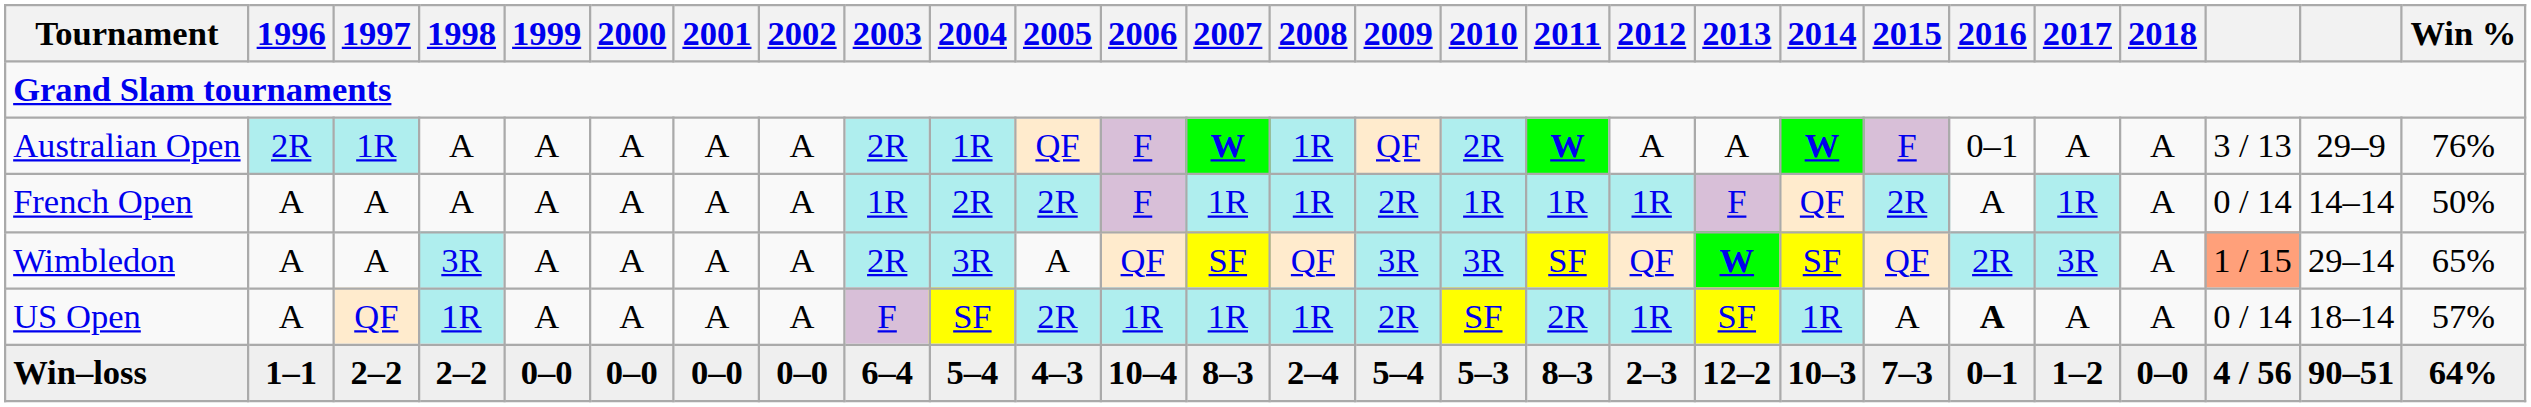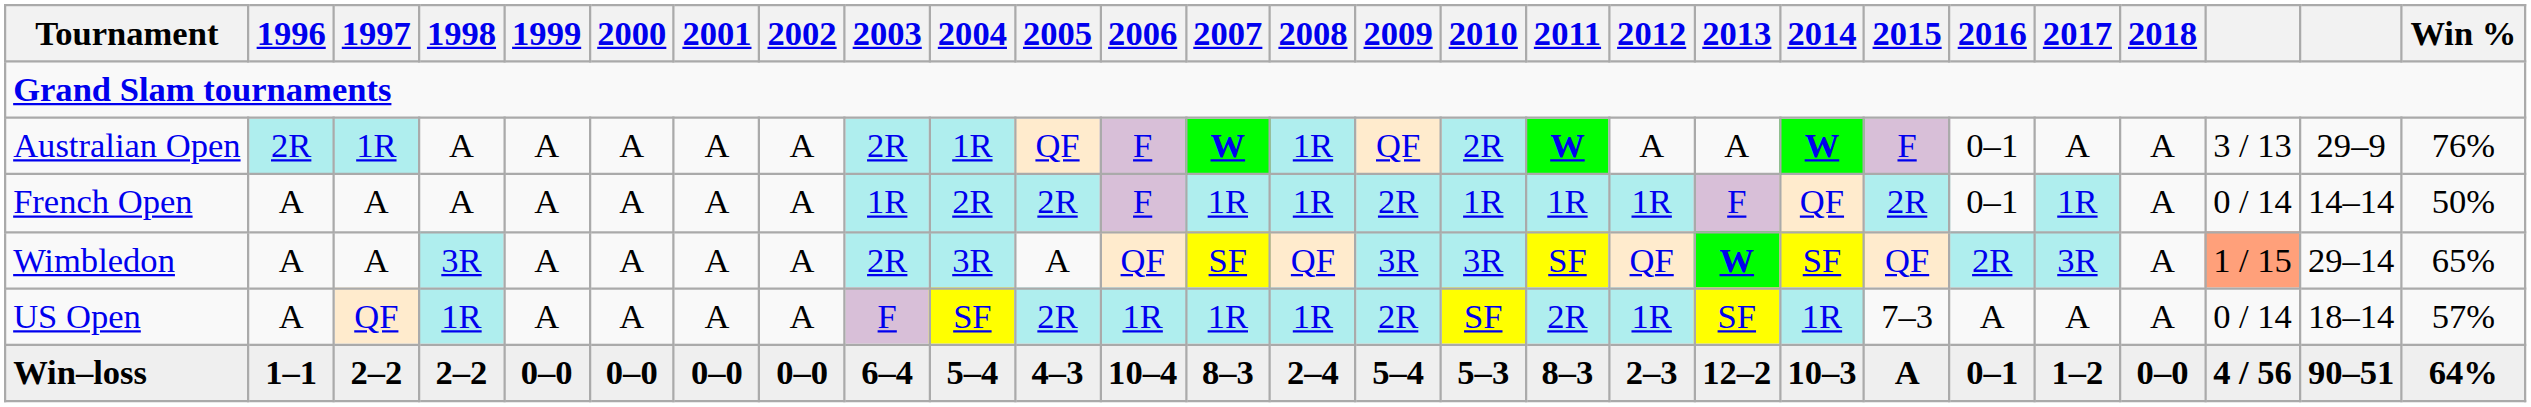 <table class="wikitable" style="text-align:center; font-size:96%;">
 <tr>
 <th>Tournament</th>
 <th><a href='#'>1996</a></th>
 <th><a href='#'>1997</a></th>
 <th><a href='#'>1998</a></th>
 <th><a href='#'>1999</a></th>
 <th><a href='#'>2000</a></th>
 <th><a href='#'>2001</a></th>
 <th><a href='#'>2002</a></th>
 <th><a href='#'>2003</a></th>
 <th><a href='#'>2004</a></th>
 <th><a href='#'>2005</a></th>
 <th><a href='#'>2006</a></th>
 <th><a href='#'>2007</a></th>
 <th><a href='#'>2008</a></th>
 <th><a href='#'>2009</a></th>
 <th><a href='#'>2010</a></th>
 <th><a href='#'>2011</a></th>
 <th><a href='#'>2012</a></th>
 <th><a href='#'>2013</a></th>
 <th><a href='#'>2014</a></th>
 <th><a href='#'>2015</a></th>
 <th><a href='#'>2016</a></th>
 <th><a href='#'>2017</a></th>
 <th><a href='#'>2018</a></th>
 <th></th>
 <th></th>
 <th>Win %</th>
 </tr>
 <tr>
 <td colspan=27 style="text-align:left;"><strong><a href='#'>Grand Slam tournaments</a></strong></td>
 </tr>
 <tr>
 <td style="text-align:left;" nowrap><a href='#'>Australian Open</a></td>
 <td style="background:#afeeee;"><a href='#'>2R</a></td>
 <td style="background:#afeeee;"><a href='#'>1R</a></td>
 <td>A</td>
 <td>A</td>
 <td>A</td>
 <td>A</td>
 <td>A</td>
 <td style="background:#afeeee;"><a href='#'>2R</a></td>
 <td style="background:#afeeee;"><a href='#'>1R</a></td>
 <td style="background:#ffebcd;"><a href='#'>QF</a></td>
 <td style="background:thistle;"><a href='#'>F</a></td>
 <td style="background:lime;"><strong><a href='#'>W</a></strong></td>
 <td style="background:#afeeee;"><a href='#'>1R</a></td>
 <td style="background:#ffebcd;"><a href='#'>QF</a></td>
 <td style="background:#afeeee;"><a href='#'>2R</a></td>
 <td style="background:lime;"><strong><a href='#'>W</a></strong></td>
 <td>A</td>
 <td>A</td>
 <td style="background:lime;"><strong><a href='#'>W</a></strong></td>
 <td style="background:thistle;"><a href='#'>F</a></td>
 <td>0–1</td>
 <td>A</td>
 <td>A</td>
 <td>3 / 13</td>
 <td>29–9</td>
 <td>76%</td>
 </tr>
 <tr>
 <td style="text-align:left;"><a href='#'>French Open</a></td>
 <td>A</td>
 <td>A</td>
 <td>A</td>
 <td>A</td>
 <td>A</td>
 <td>A</td>
 <td>A</td>
 <td style="background:#afeeee;"><a href='#'>1R</a></td>
 <td style="background:#afeeee;"><a href='#'>2R</a></td>
 <td style="background:#afeeee;"><a href='#'>2R</a></td>
 <td style="background:thistle;"><a href='#'>F</a></td>
 <td style="background:#afeeee;"><a href='#'>1R</a></td>
 <td style="background:#afeeee;"><a href='#'>1R</a></td>
 <td style="background:#afeeee;"><a href='#'>2R</a></td>
 <td style="background:#afeeee;"><a href='#'>1R</a></td>
 <td style="background:#afeeee;"><a href='#'>1R</a></td>
 <td style="background:#afeeee;"><a href='#'>1R</a></td>
 <td style="background:thistle;"><a href='#'>F</a></td>
 <td style="background:#ffebcd;"><a href='#'>QF</a></td>
 <td style="background:#afeeee;"><a href='#'>2R</a></td>
-<td>A</td>
+<td>0–1</td>
 <td style="background:#afeeee;"><a href='#'>1R</a></td>
 <td>A</td>
 <td>0 / 14</td>
 <td>14–14</td>
 <td>50%</td>
 </tr>
 <tr>
 <td style="text-align:left;"><a href='#'>Wimbledon</a></td>
 <td>A</td>
 <td>A</td>
 <td style="background:#afeeee;"><a href='#'>3R</a></td>
 <td>A</td>
 <td>A</td>
 <td>A</td>
 <td>A</td>
 <td style="background:#afeeee;"><a href='#'>2R</a></td>
 <td style="background:#afeeee;"><a href='#'>3R</a></td>
 <td>A</td>
 <td style="background:#ffebcd;"><a href='#'>QF</a></td>
 <td style="background:yellow;"><a href='#'>SF</a></td>
 <td style="background:#ffebcd;"><a href='#'>QF</a></td>
 <td style="background:#afeeee;"><a href='#'>3R</a></td>
 <td style="background:#afeeee;"><a href='#'>3R</a></td>
 <td style="background:yellow;"><a href='#'>SF</a></td>
 <td style="background:#ffebcd;"><a href='#'>QF</a></td>
 <td style="background:lime;"><strong><a href='#'>W</a></strong></td>
 <td style="background:yellow;"><a href='#'>SF</a></td>
 <td style="background:#ffebcd;"><a href='#'>QF</a></td>
 <td style="background:#afeeee;"><a href='#'>2R</a></td>
 <td style="background:#afeeee;"><a href='#'>3R</a></td>
 <td>A</td>
 <td style="background: lightsalmon;">1 / 15</td>
 <td>29–14</td>
 <td>65%</td>
 </tr>
 <tr>
 <td style="text-align:left;"><a href='#'>US Open</a></td>
 <td>A</td>
 <td style="background:#ffebcd;"><a href='#'>QF</a></td>
 <td style="background:#afeeee;"><a href='#'>1R</a></td>
 <td>A</td>
 <td>A</td>
 <td>A</td>
 <td>A</td>
 <td style="background:thistle;"><a href='#'>F</a></td>
 <td style="background:yellow;"><a href='#'>SF</a></td>
 <td style="background:#afeeee;"><a href='#'>2R</a></td>
 <td style="background:#afeeee;"><a href='#'>1R</a></td>
 <td style="background:#afeeee;"><a href='#'>1R</a></td>
 <td style="background:#afeeee;"><a href='#'>1R</a></td>
 <td style="background:#afeeee;"><a href='#'>2R</a></td>
 <td style="background:yellow;"><a href='#'>SF</a></td>
 <td style="background:#afeeee;"><a href='#'>2R</a></td>
 <td style="background:#afeeee;"><a href='#'>1R</a></td>
 <td style="background:yellow;"><a href='#'>SF</a></td>
 <td style="background:#afeeee;"><a href='#'>1R</a></td>
+<td>7–3</td>
 <td>A</td>
-<td><strong>A</strong></td>
 <td>A</td>
 <td>A</td>
 <td>0 / 14</td>
 <td>18–14</td>
 <td>57%</td>
 </tr>
 <tr style="font-weight:bold; background:#efefef;">
 <td style="text-align:left;">Win–loss</td>
 <td>1–1</td>
 <td>2–2</td>
 <td>2–2</td>
 <td>0–0</td>
 <td>0–0</td>
 <td>0–0</td>
 <td>0–0</td>
 <td>6–4</td>
 <td>5–4</td>
 <td>4–3</td>
 <td>10–4</td>
 <td>8–3</td>
 <td>2–4</td>
 <td>5–4</td>
 <td>5–3</td>
 <td>8–3</td>
 <td>2–3</td>
 <td>12–2</td>
 <td>10–3</td>
-<td>7–3</td>
+<td>A</td>
 <td>0–1</td>
 <td>1–2</td>
 <td>0–0</td>
 <td nowrap>4 / 56</td>
 <td nowrap>90–51</td>
 <td>64%</td>
 </tr>
 </table>
